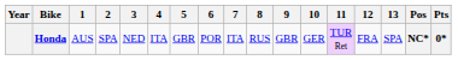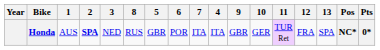 <table class="wikitable" style="text-align:center; font-size:90%">
 <tr>
 <th>Year</th>
 <th>Bike</th>
 <th>1</th>
 <th>2</th>
 <th>3</th>
-<th>4</th>
+<th>8</th>
 <th>5</th>
 <th>6</th>
 <th>7</th>
-<th>8</th>
+<th>4</th>
 <th>9</th>
 <th>10</th>
 <th>11</th>
 <th>12</th>
 <th>13</th>
 <th>Pos</th>
 <th>Pts</th>
 </tr>
 <tr>
 <th align="left"></th>
 <th align="left"><a href='#'>Honda</a></th>
 <td><a href='#'>AUS</a></td>
-<td><a href='#'>SPA</a></td>
+<td><strong><a href='#'>SPA</a></strong></td>
 <td><a href='#'>NED</a></td>
-<td><a href='#'>ITA</a></td>
+<td><a href='#'>RUS</a></td>
 <td><a href='#'>GBR</a></td>
 <td><a href='#'>POR</a></td>
 <td><a href='#'>ITA</a></td>
-<td><a href='#'>RUS</a></td>
+<td><a href='#'>ITA</a></td>
 <td><a href='#'>GBR</a></td>
 <td><a href='#'>GER</a></td>
 <td style="background:#efcfff;"><a href='#'>TUR</a><br><small>Ret</small></td>
 <td><a href='#'>FRA</a></td>
 <td><a href='#'>SPA</a></td>
 <th>NC*</th>
 <th>0*</th>
 </tr>
 </table>
